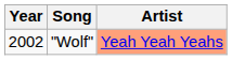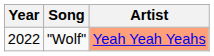 <table class="wikitable">
 <tr>
 <th>Year</th>
 <th>Song</th>
 <th>Artist</th>
 </tr>
 <tr>
-<td>2002</td>
+<td>2022</td>
 <td>"Wolf"</td>
 <td style="background: lightsalmon;"><a href='#'>Yeah Yeah Yeahs</a></td>
 </tr>
 </table>
